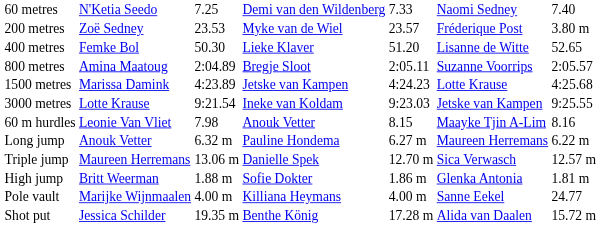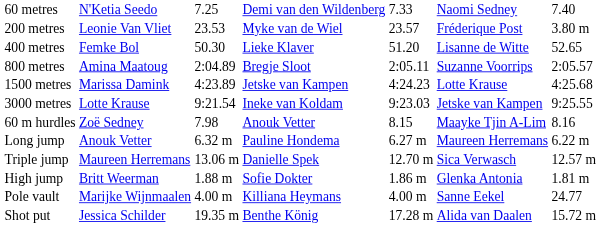 <table>
 <tr>
 <td>60 metres</td>
 <td><a href='#'>N'Ketia Seedo</a></td>
 <td>7.25</td>
 <td><a href='#'>Demi van den Wildenberg</a></td>
 <td>7.33</td>
 <td><a href='#'>Naomi Sedney</a></td>
 <td>7.40</td>
 </tr>
 <tr>
 <td>200 metres</td>
-<td><a href='#'>Zoë Sedney</a></td>
+<td><a href='#'>Leonie Van Vliet</a></td>
 <td>23.53</td>
 <td><a href='#'>Myke van de Wiel</a></td>
 <td>23.57</td>
 <td><a href='#'>Fréderique Post</a></td>
 <td>3.80 m</td>
 </tr>
 <tr>
 <td>400 metres</td>
 <td><a href='#'>Femke Bol</a></td>
 <td>50.30</td>
 <td><a href='#'>Lieke Klaver</a></td>
 <td>51.20</td>
 <td><a href='#'>Lisanne de Witte</a></td>
 <td>52.65</td>
 </tr>
 <tr>
 <td>800 metres</td>
 <td><a href='#'>Amina Maatoug</a></td>
 <td>2:04.89</td>
 <td><a href='#'>Bregje Sloot</a></td>
 <td>2:05.11</td>
 <td><a href='#'>Suzanne Voorrips</a></td>
 <td>2:05.57</td>
 </tr>
 <tr>
 <td>1500 metres</td>
 <td><a href='#'>Marissa Damink</a></td>
 <td>4:23.89</td>
 <td><a href='#'>Jetske van Kampen</a></td>
 <td>4:24.23</td>
 <td><a href='#'>Lotte Krause</a></td>
 <td>4:25.68</td>
 </tr>
 <tr>
 <td>3000 metres</td>
 <td><a href='#'>Lotte Krause</a></td>
 <td>9:21.54</td>
 <td><a href='#'>Ineke van Koldam</a></td>
 <td>9:23.03</td>
 <td><a href='#'>Jetske van Kampen</a></td>
 <td>9:25.55</td>
 </tr>
 <tr>
 <td>60 m hurdles</td>
-<td><a href='#'>Leonie Van Vliet</a></td>
+<td><a href='#'>Zoë Sedney</a></td>
 <td>7.98</td>
 <td><a href='#'>Anouk Vetter</a></td>
 <td>8.15</td>
 <td><a href='#'>Maayke Tjin A-Lim</a></td>
 <td>8.16</td>
 </tr>
 <tr>
 <td>Long jump</td>
 <td><a href='#'>Anouk Vetter</a></td>
 <td>6.32 m</td>
 <td><a href='#'>Pauline Hondema</a></td>
 <td>6.27 m</td>
 <td><a href='#'>Maureen Herremans</a></td>
 <td>6.22 m</td>
 </tr>
 <tr>
 <td>Triple jump</td>
 <td><a href='#'>Maureen Herremans</a></td>
 <td>13.06 m</td>
 <td><a href='#'>Danielle Spek</a></td>
 <td>12.70 m</td>
 <td><a href='#'>Sica Verwasch</a></td>
 <td>12.57 m</td>
 </tr>
 <tr>
 <td>High jump</td>
 <td><a href='#'>Britt Weerman</a></td>
 <td>1.88 m</td>
 <td><a href='#'>Sofie Dokter</a></td>
 <td>1.86 m</td>
 <td><a href='#'>Glenka Antonia</a></td>
 <td>1.81 m</td>
 </tr>
 <tr>
 <td>Pole vault</td>
 <td><a href='#'>Marijke Wijnmaalen</a></td>
 <td>4.00 m</td>
 <td><a href='#'>Killiana Heymans</a></td>
 <td>4.00 m</td>
 <td><a href='#'>Sanne Eekel</a></td>
 <td>24.77</td>
 </tr>
 <tr>
 <td>Shot put</td>
 <td><a href='#'>Jessica Schilder</a></td>
 <td>19.35 m </td>
 <td><a href='#'>Benthe König</a></td>
 <td>17.28 m</td>
 <td><a href='#'>Alida van Daalen</a></td>
 <td>15.72 m</td>
 </tr>
 </table>
